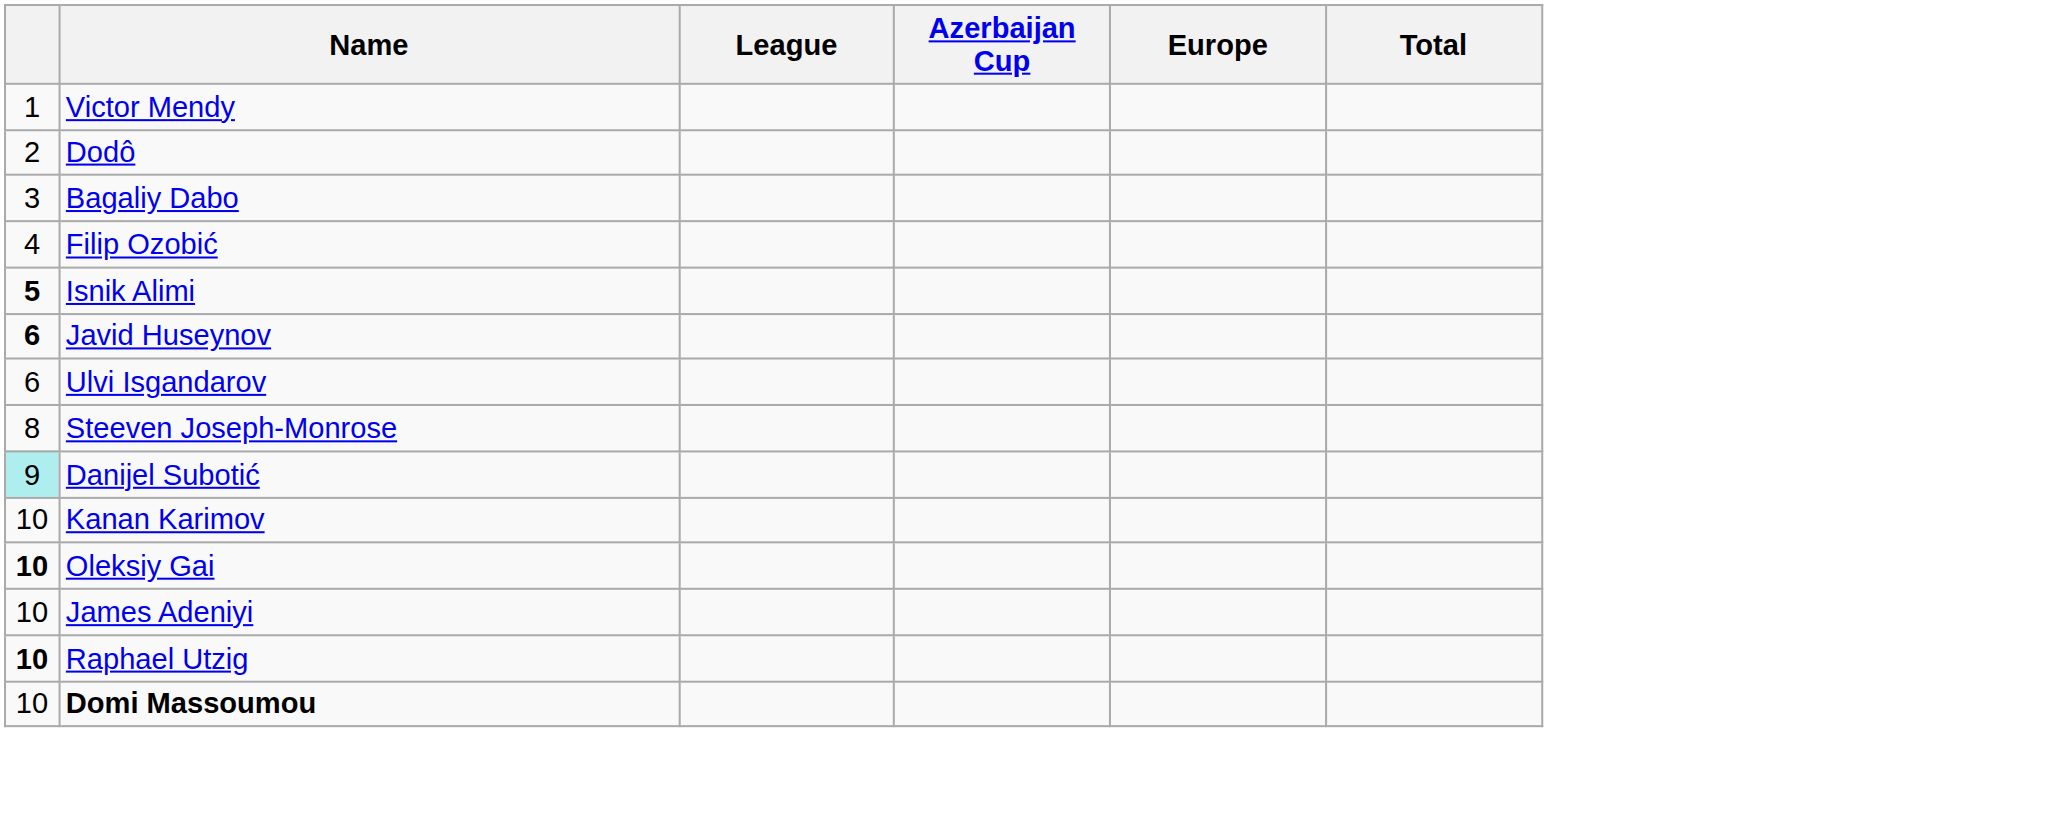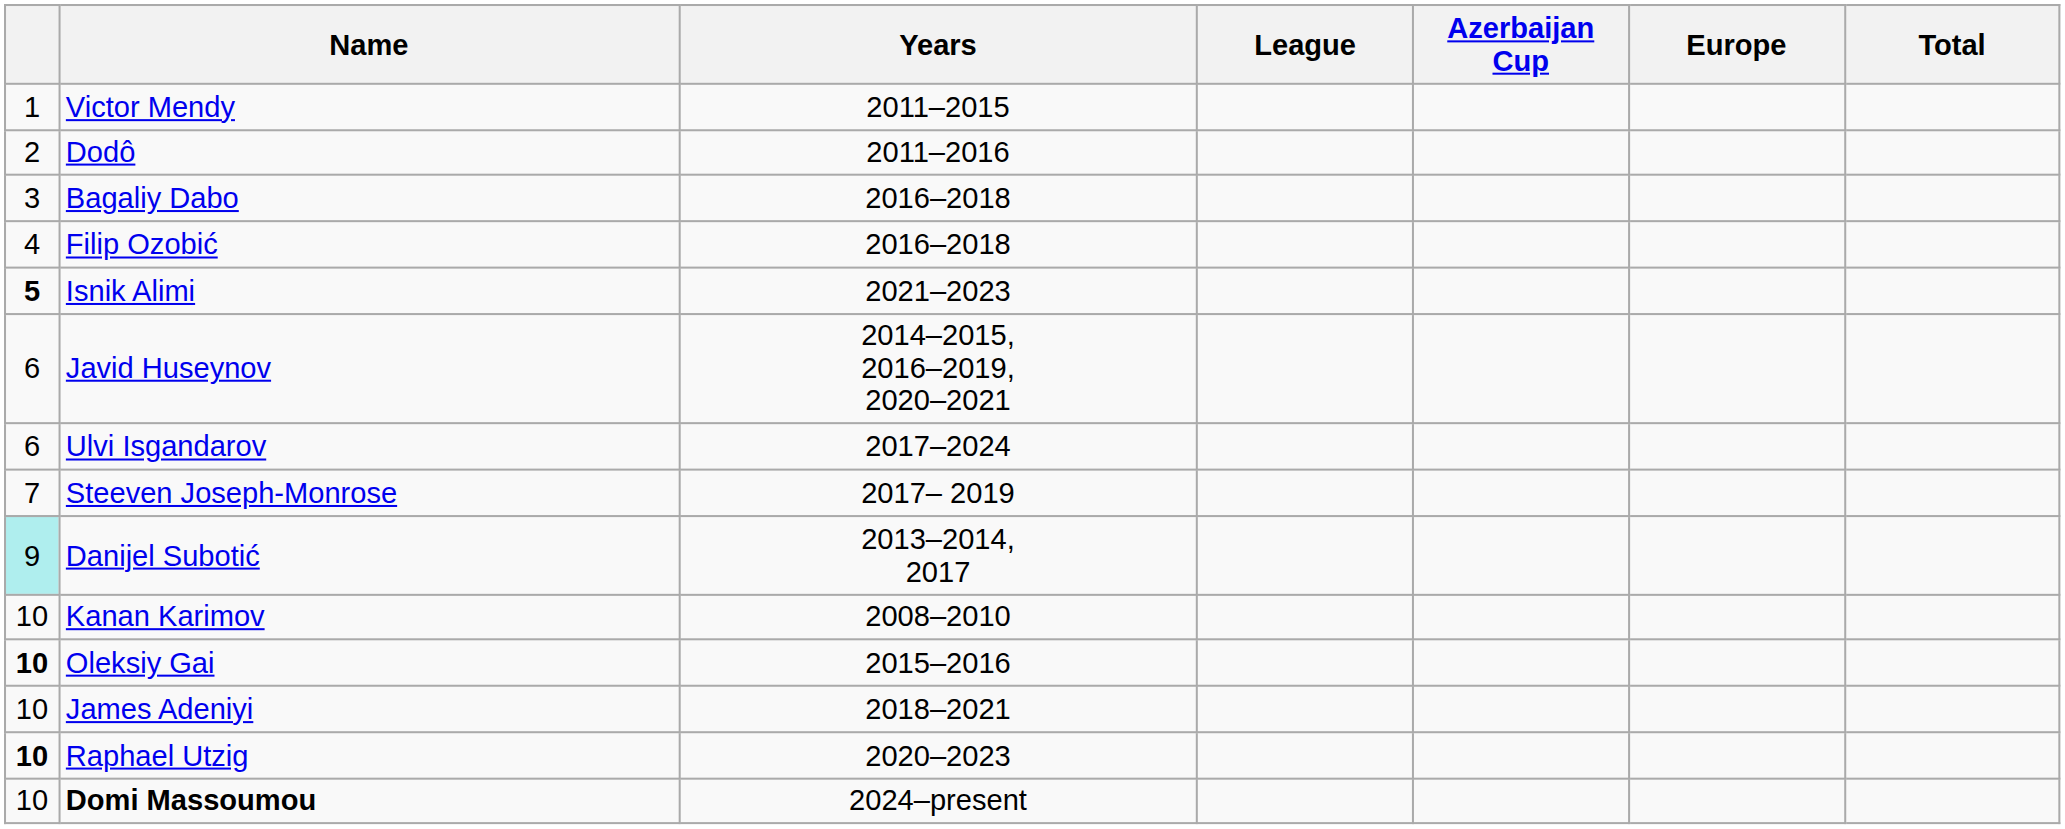 <table class="wikitable sortable"  style="text-align:center; font-size:90%; ">
 <tr>
 <th width=20px></th>
 <th width=300px>Name</th>
+<th width=250px>Years</th>
 <th width=100px>League</th>
 <th width=100px><a href='#'>Azerbaijan Cup</a></th>
 <th width=100px>Europe</th>
 <th width=100px>Total</th>
 </tr>
 <tr>
 <td>1</td>
 <td align="left"> <a href='#'>Victor Mendy</a></td>
+<td>2011–2015</td>
 <td></td>
 <td></td>
 <td></td>
 <td></td>
 </tr>
 <tr>
 <td>2</td>
 <td align="left"> <a href='#'>Dodô</a></td>
+<td>2011–2016</td>
 <td></td>
 <td></td>
 <td></td>
 <td></td>
 </tr>
 <tr>
 <td>3</td>
 <td align="left"> <a href='#'>Bagaliy Dabo</a></td>
+<td>2016–2018</td>
 <td></td>
 <td></td>
 <td></td>
 <td></td>
 </tr>
 <tr>
 <td>4</td>
 <td align="left"> <a href='#'>Filip Ozobić</a></td>
+<td>2016–2018</td>
 <td></td>
 <td></td>
 <td></td>
 <td></td>
 </tr>
 <tr>
 <td><strong>5</strong></td>
 <td align="left"> <a href='#'>Isnik Alimi</a></td>
+<td>2021–2023</td>
 <td></td>
 <td></td>
 <td></td>
 <td></td>
 </tr>
 <tr>
-<td><strong>6</strong></td>
+<td>6</td>
 <td align="left"> <a href='#'>Javid Huseynov</a></td>
+<td>2014–2015, <br> 2016–2019, <br> 2020–2021</td>
 <td></td>
 <td></td>
 <td></td>
 <td></td>
 </tr>
 <tr>
 <td>6</td>
 <td align="left"> <a href='#'>Ulvi Isgandarov</a></td>
+<td>2017–2024</td>
 <td></td>
 <td></td>
 <td></td>
 <td></td>
 </tr>
 <tr>
-<td>8</td>
+<td>7</td>
 <td align="left"> <a href='#'>Steeven Joseph-Monrose</a></td>
+<td>2017– 2019</td>
 <td></td>
 <td></td>
 <td></td>
 <td></td>
 </tr>
 <tr>
 <td style="background: paleturquoise;">9</td>
 <td align="left"> <a href='#'>Danijel Subotić</a></td>
+<td>2013–2014, <br> 2017</td>
 <td></td>
 <td></td>
 <td></td>
 <td></td>
 </tr>
 <tr>
 <td>10</td>
 <td align="left"> <a href='#'>Kanan Karimov</a></td>
+<td>2008–2010</td>
 <td></td>
 <td></td>
 <td></td>
 <td></td>
 </tr>
 <tr>
 <td><strong>10</strong></td>
 <td align="left"> <a href='#'>Oleksiy Gai</a></td>
+<td>2015–2016</td>
 <td></td>
 <td></td>
 <td></td>
 <td></td>
 </tr>
 <tr>
 <td>10</td>
 <td align="left"> <a href='#'>James Adeniyi</a></td>
+<td>2018–2021</td>
 <td></td>
 <td></td>
 <td></td>
 <td></td>
 </tr>
 <tr>
 <td><strong>10</strong></td>
 <td align="left"> <a href='#'>Raphael Utzig</a></td>
+<td>2020–2023</td>
 <td></td>
 <td></td>
 <td></td>
 <td></td>
 </tr>
 <tr>
 <td>10</td>
 <td align="left"> <strong>Domi Massoumou</strong></td>
+<td>2024–present</td>
 <td></td>
 <td></td>
 <td></td>
 <td></td>
 </tr>
 </table>
